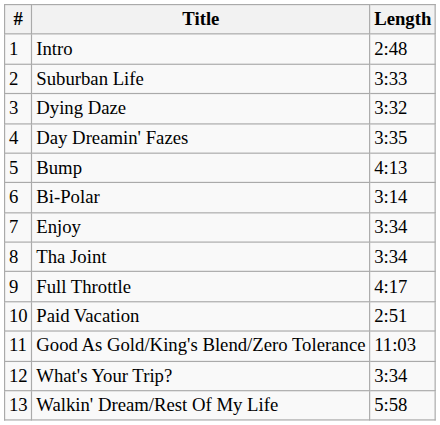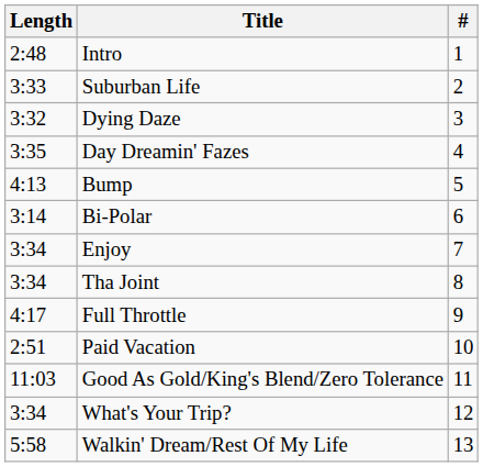 <table class="wikitable">
 <tr>
+<th>Length</th>
+<th>Title</th>
 <th>#</th>
-<th>Title</th>
-<th>Length</th>
 </tr>
 <tr>
+<td>2:48</td>
+<td>Intro</td>
 <td>1</td>
-<td>Intro</td>
-<td>2:48</td>
 </tr>
 <tr>
+<td>3:33</td>
+<td>Suburban Life</td>
 <td>2</td>
-<td>Suburban Life</td>
-<td>3:33</td>
 </tr>
 <tr>
+<td>3:32</td>
+<td>Dying Daze</td>
 <td>3</td>
-<td>Dying Daze</td>
-<td>3:32</td>
 </tr>
 <tr>
+<td>3:35</td>
+<td>Day Dreamin' Fazes</td>
 <td>4</td>
-<td>Day Dreamin' Fazes</td>
-<td>3:35</td>
 </tr>
 <tr>
+<td>4:13</td>
+<td>Bump</td>
 <td>5</td>
-<td>Bump</td>
-<td>4:13</td>
 </tr>
 <tr>
+<td>3:14</td>
+<td>Bi-Polar</td>
 <td>6</td>
-<td>Bi-Polar</td>
-<td>3:14</td>
 </tr>
 <tr>
+<td>3:34</td>
+<td>Enjoy</td>
 <td>7</td>
-<td>Enjoy</td>
-<td>3:34</td>
 </tr>
 <tr>
+<td>3:34</td>
+<td>Tha Joint</td>
 <td>8</td>
-<td>Tha Joint</td>
-<td>3:34</td>
 </tr>
 <tr>
+<td>4:17</td>
+<td>Full Throttle</td>
 <td>9</td>
-<td>Full Throttle</td>
-<td>4:17</td>
 </tr>
 <tr>
+<td>2:51</td>
+<td>Paid Vacation</td>
 <td>10</td>
-<td>Paid Vacation</td>
-<td>2:51</td>
 </tr>
 <tr>
+<td>11:03</td>
+<td>Good As Gold/King's Blend/Zero Tolerance</td>
 <td>11</td>
-<td>Good As Gold/King's Blend/Zero Tolerance</td>
-<td>11:03</td>
 </tr>
 <tr>
+<td>3:34</td>
+<td>What's Your Trip?</td>
 <td>12</td>
-<td>What's Your Trip?</td>
-<td>3:34</td>
 </tr>
 <tr>
+<td>5:58</td>
+<td>Walkin' Dream/Rest Of My Life</td>
 <td>13</td>
-<td>Walkin' Dream/Rest Of My Life</td>
-<td>5:58</td>
 </tr>
 </table>
